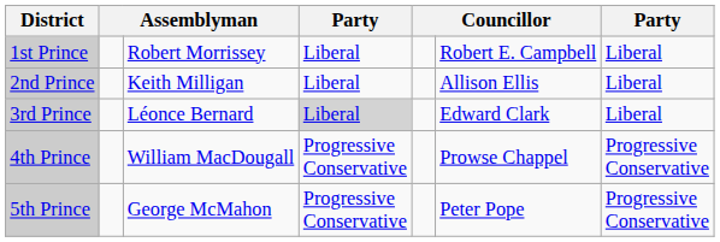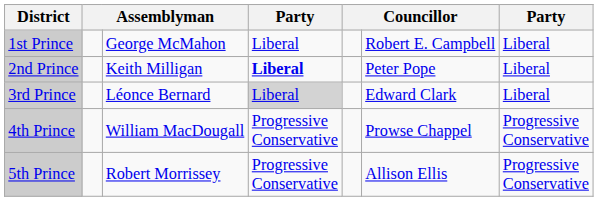 <table class="wikitable">
 <tr>
 <th>District</th>
 <th colspan="2">Assemblyman</th>
 <th>Party</th>
 <th colspan="2">Councillor</th>
 <th>Party</th>
 </tr>
 <tr>
 <td bgcolor="CCCCCC"><a href='#'>1st Prince</a></td>
 <td>   </td>
-<td><a href='#'>Robert Morrissey</a></td>
+<td><a href='#'>George McMahon</a></td>
 <td><a href='#'>Liberal</a></td>
 <td>   </td>
 <td><a href='#'>Robert E. Campbell</a></td>
 <td><a href='#'>Liberal</a></td>
 </tr>
 <tr>
 <td bgcolor="CCCCCC"><a href='#'>2nd Prince</a></td>
 <td>   </td>
 <td><a href='#'>Keith Milligan</a></td>
-<td><a href='#'>Liberal</a></td>
+<td><strong><a href='#'>Liberal</a></strong></td>
 <td>   </td>
-<td><a href='#'>Allison Ellis</a></td>
+<td><a href='#'>Peter Pope</a></td>
 <td><a href='#'>Liberal</a></td>
 </tr>
 <tr>
 <td bgcolor="CCCCCC"><a href='#'>3rd Prince</a></td>
 <td>   </td>
 <td><a href='#'>Léonce Bernard</a></td>
 <td style="background: lightgrey;"><a href='#'>Liberal</a></td>
 <td>   </td>
 <td><a href='#'>Edward Clark</a></td>
 <td><a href='#'>Liberal</a></td>
 </tr>
 <tr>
 <td bgcolor="CCCCCC"><a href='#'>4th Prince</a></td>
 <td>   </td>
 <td><a href='#'>William MacDougall</a></td>
 <td><a href='#'>Progressive <br> Conservative</a></td>
 <td>    <br></td>
 <td><a href='#'>Prowse Chappel</a></td>
 <td><a href='#'>Progressive <br> Conservative</a></td>
 </tr>
 <tr>
 <td bgcolor="CCCCCC"><a href='#'>5th Prince</a></td>
 <td>   </td>
-<td><a href='#'>George McMahon</a></td>
+<td><a href='#'>Robert Morrissey</a></td>
 <td><a href='#'>Progressive <br> Conservative</a></td>
 <td>   </td>
-<td><a href='#'>Peter Pope</a></td>
+<td><a href='#'>Allison Ellis</a></td>
 <td><a href='#'>Progressive <br> Conservative</a></td>
 </tr>
 </table>
